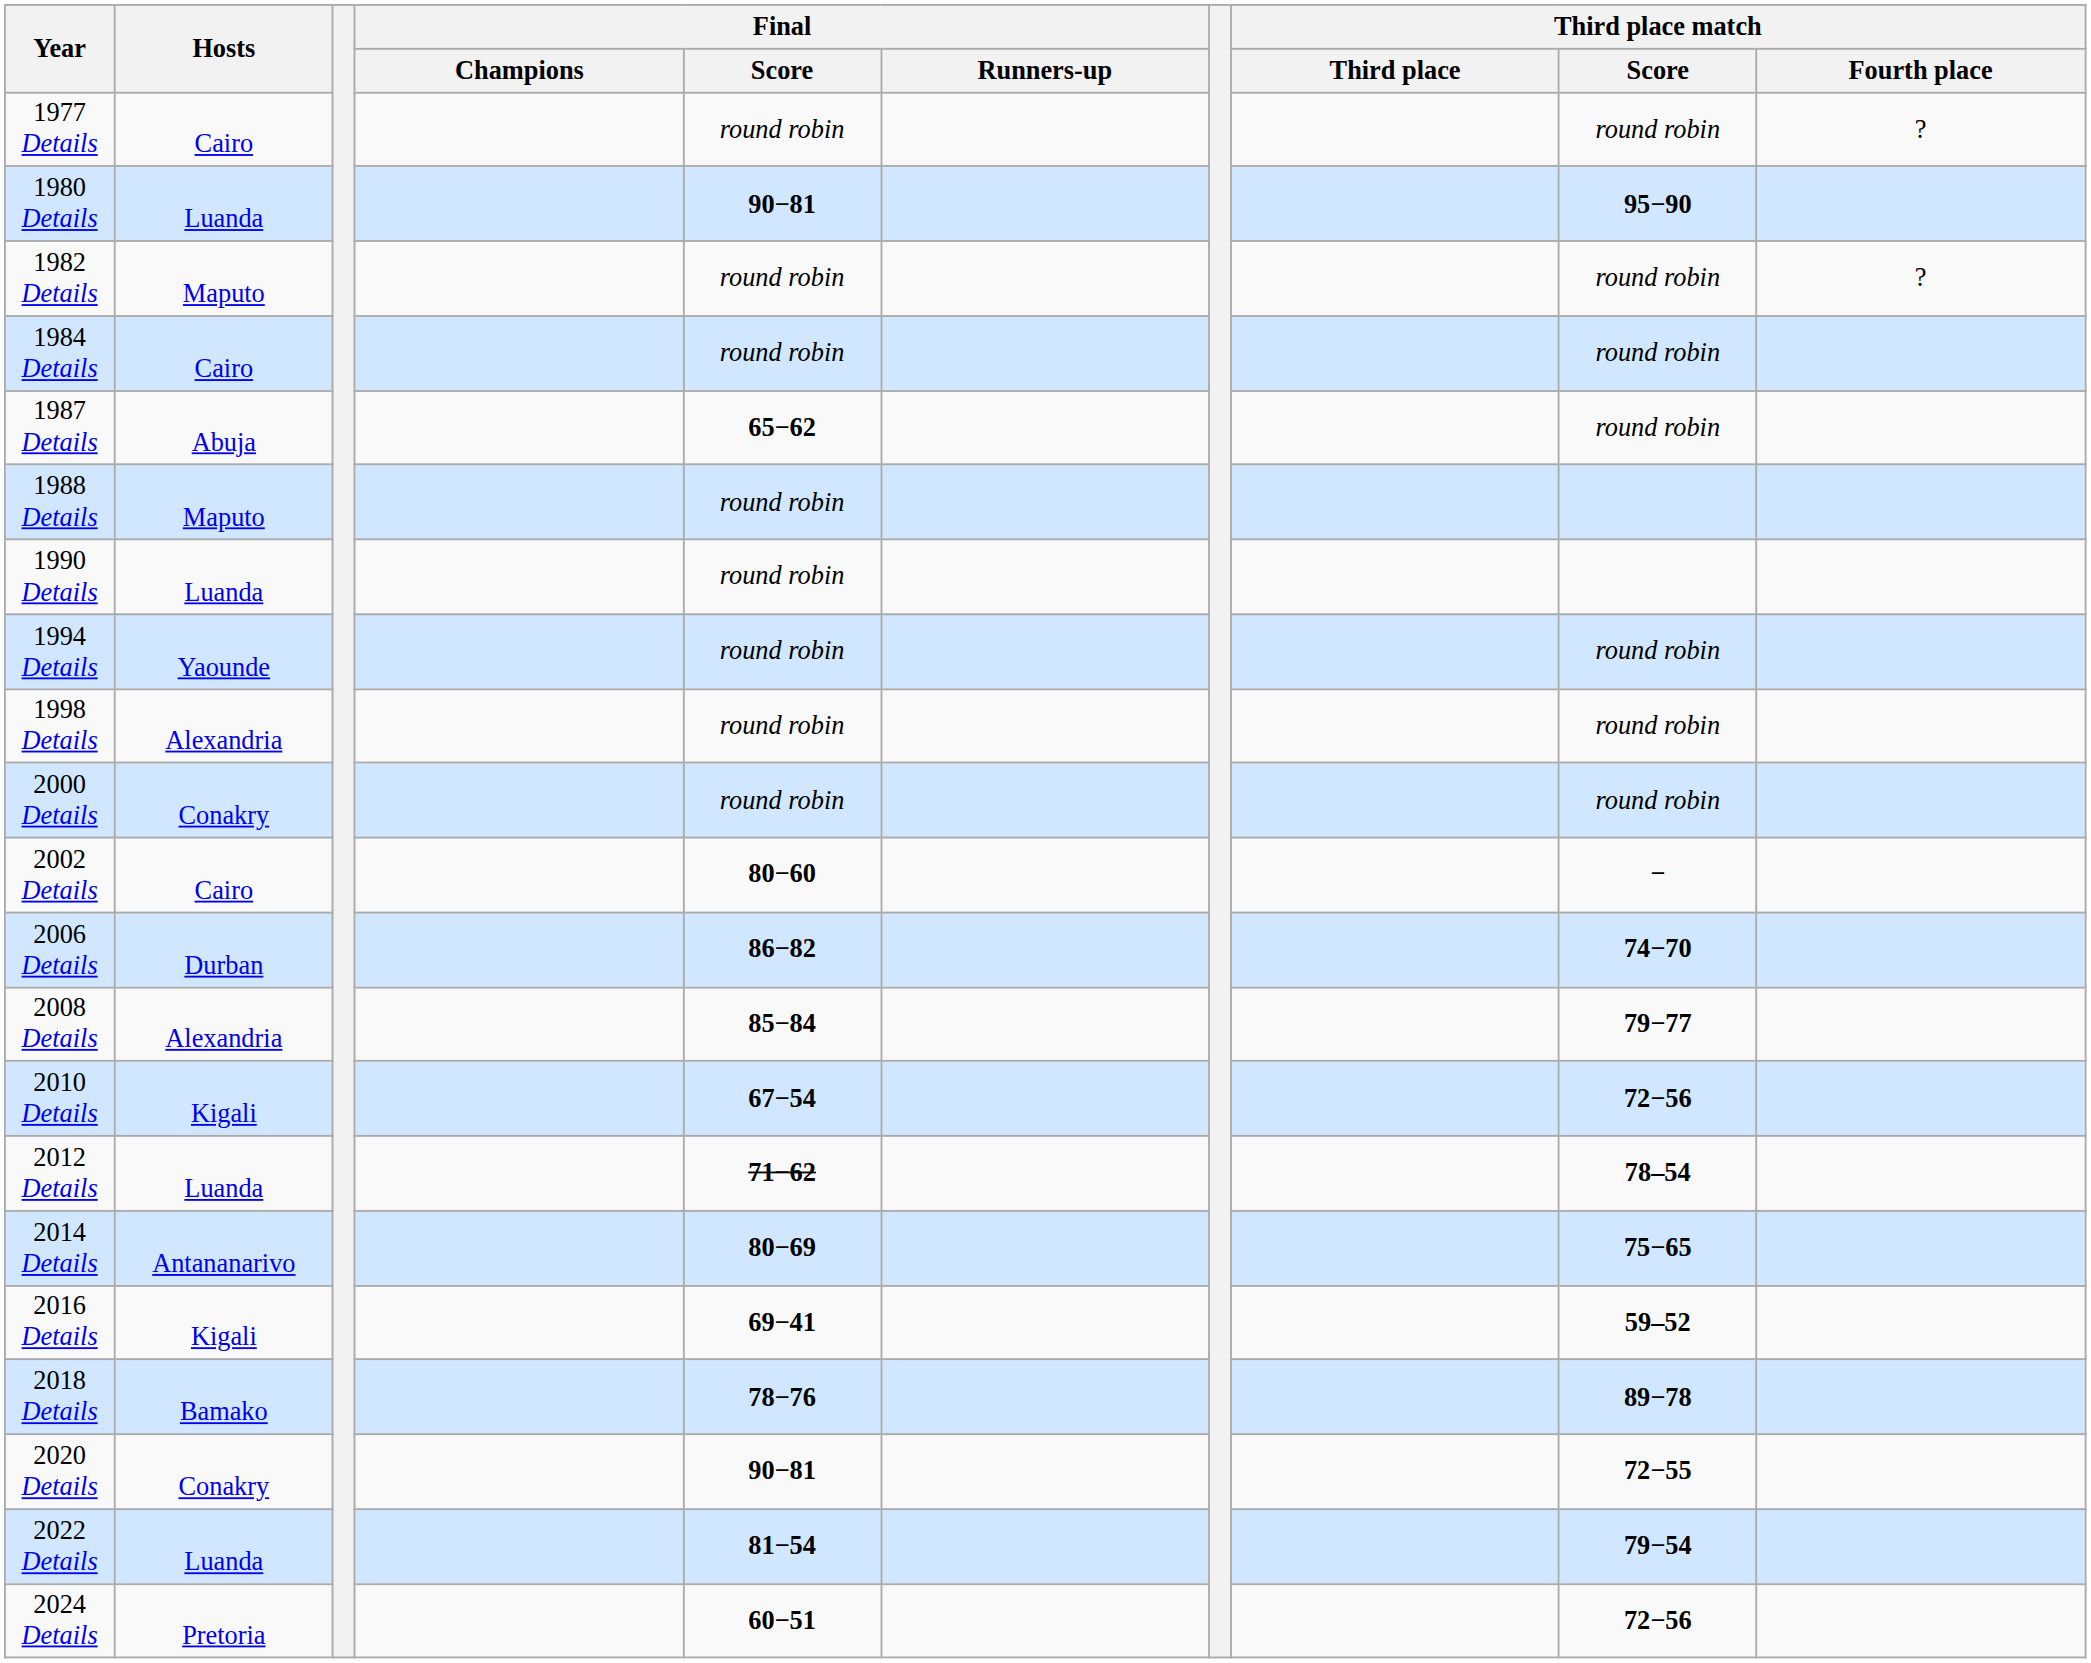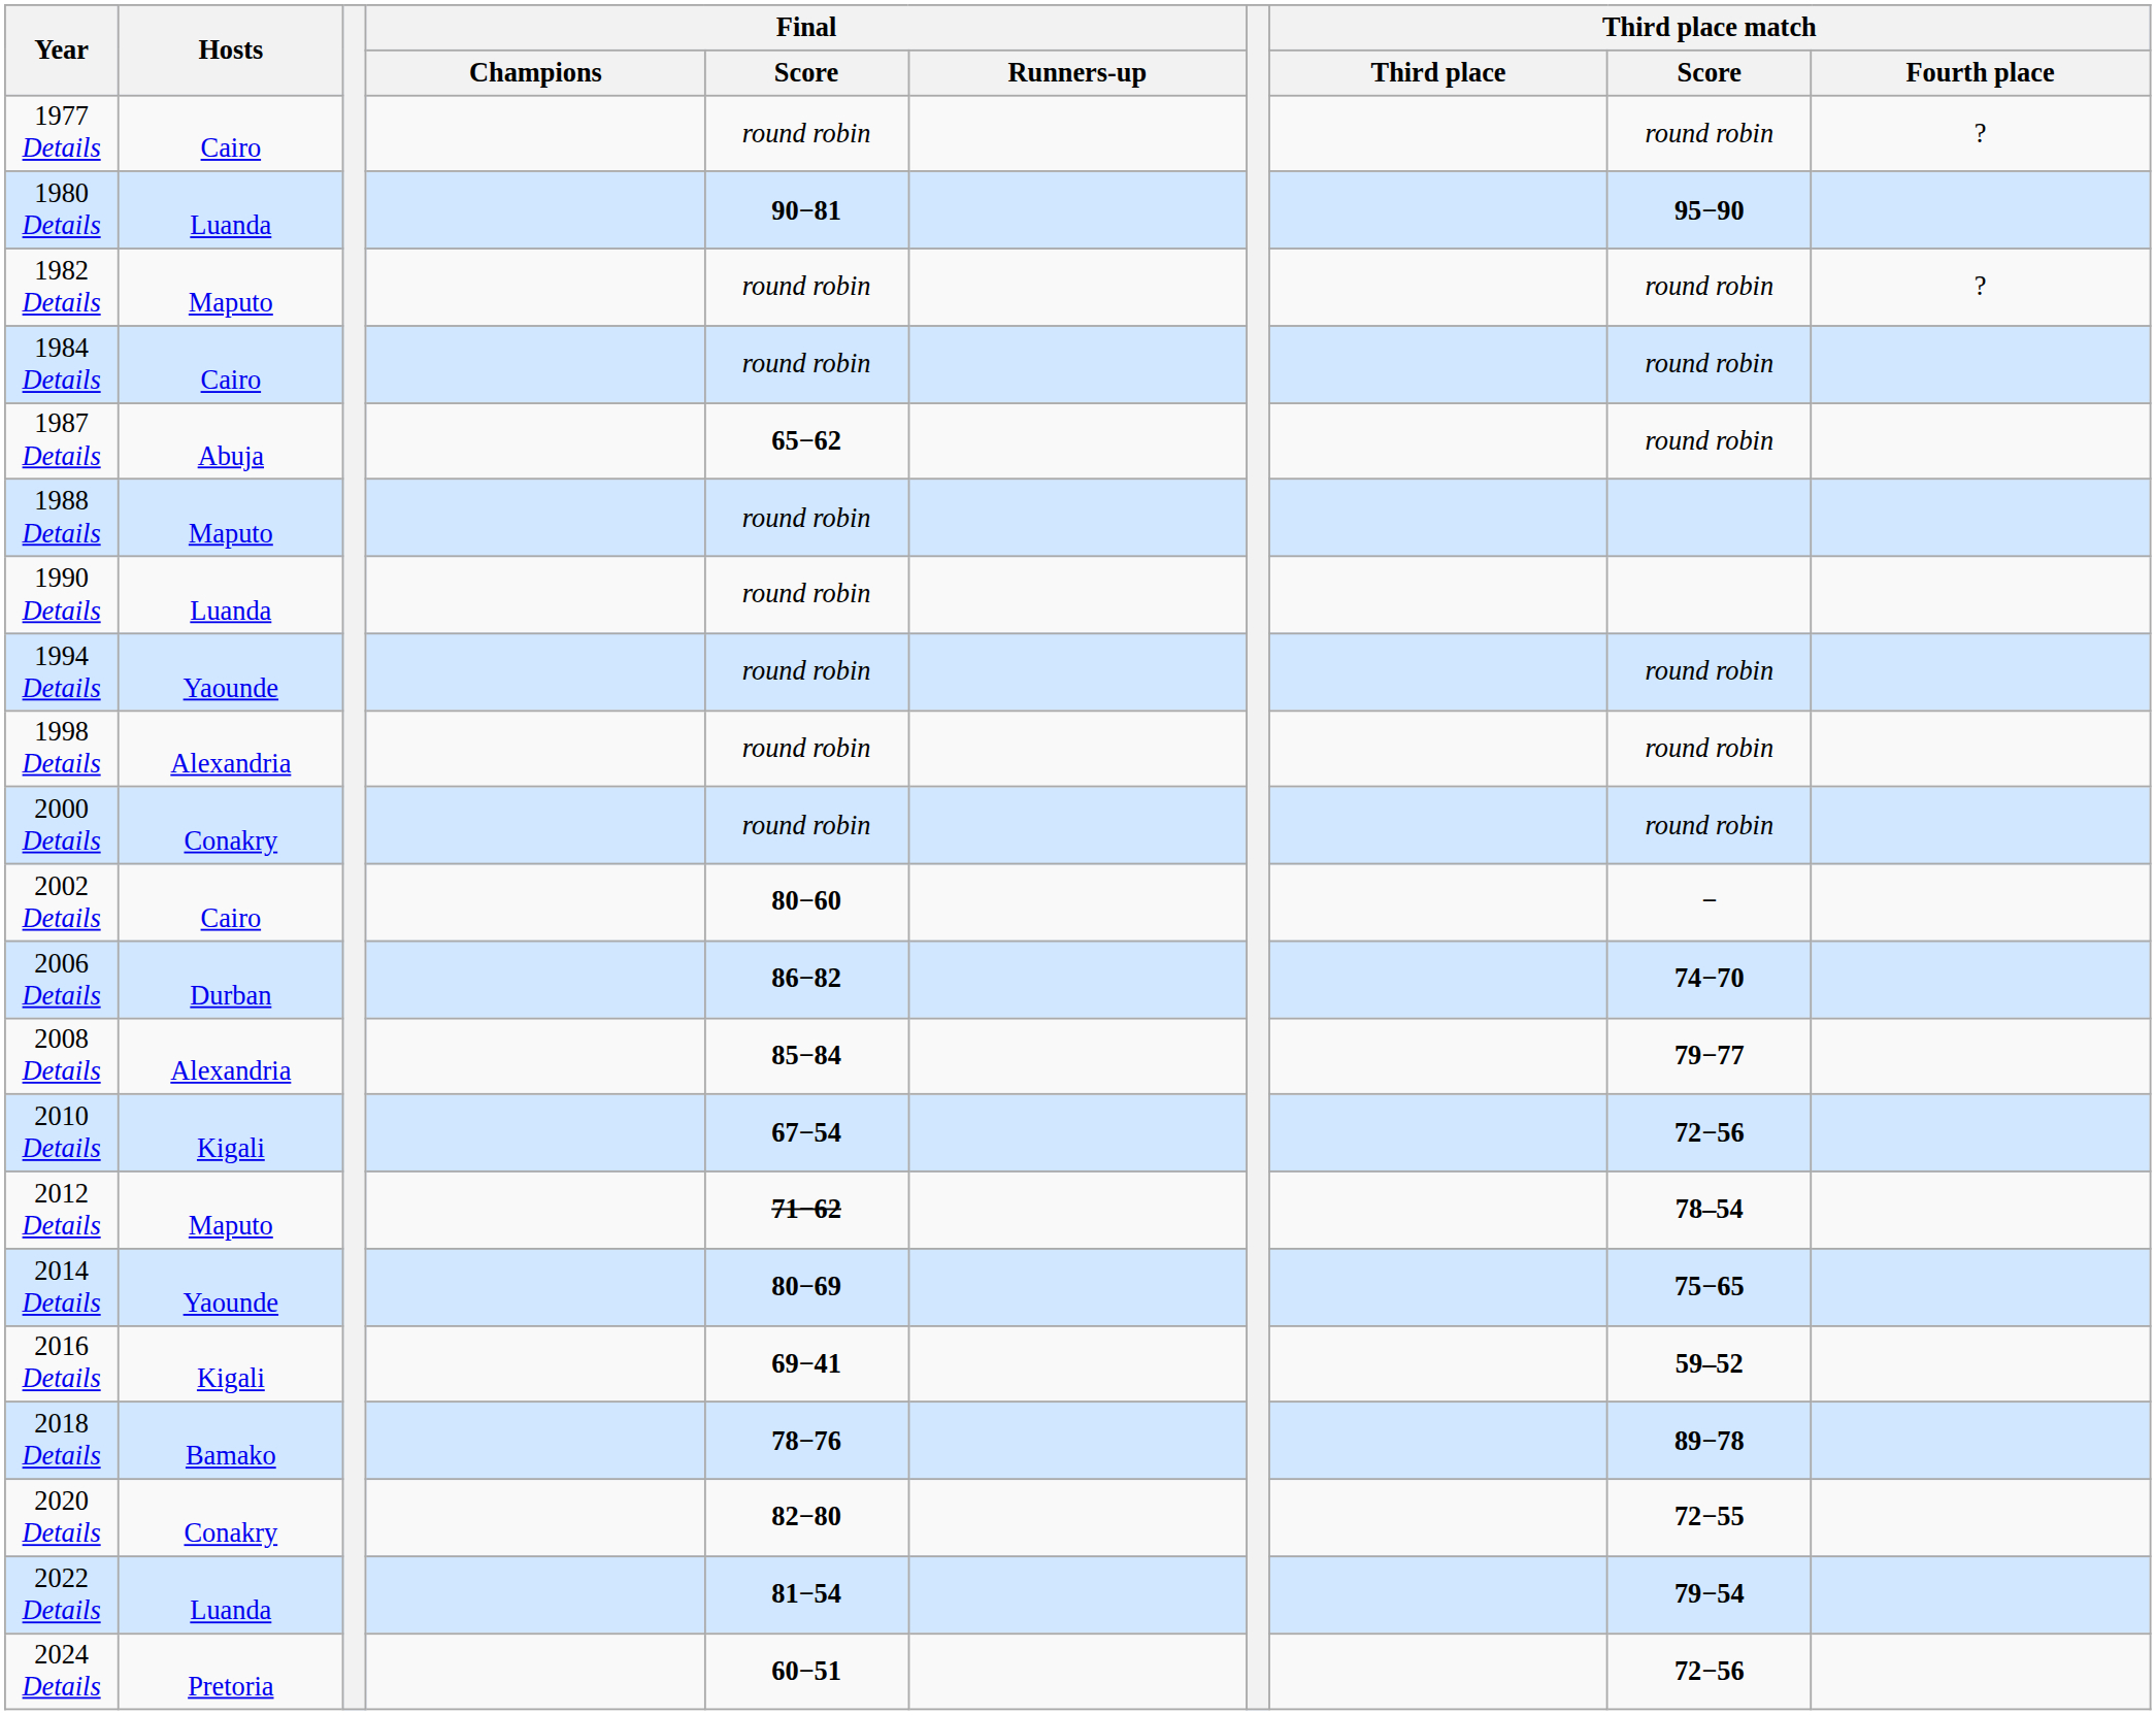 <table class="wikitable" style="font-size:90%; width: 90%; text-align: center;">
 <tr bgcolor=#C1D8FF>
 <th rowspan=2 width=5%>Year</th>
 <th rowspan=2 width=10%>Hosts</th>
 <th width=1% rowspan=23 bgcolor=ffffff></th>
 <th colspan=3>Final</th>
 <th width=1% rowspan=23 bgcolor=ffffff></th>
 <th colspan=3>Third place match</th>
 </tr>
 <tr bgcolor=#EFEFEF>
 <th width=15%>Champions</th>
 <th width=9%>Score</th>
 <th width=15%>Runners-up</th>
 <th width=15%>Third place</th>
 <th width=9%>Score</th>
 <th width=15%>Fourth place</th>
 </tr>
 <tr>
 <td>1977<br><em><a href='#'>Details</a></em></td>
 <td><br><a href='#'>Cairo</a></td>
 <td><strong></strong></td>
 <td><em>round robin</em></td>
 <td></td>
 <td></td>
 <td><em>round robin</em></td>
 <td>?</td>
 </tr>
 <tr bgcolor=#D0E7FF>
 <td>1980<br><em><a href='#'>Details</a></em></td>
 <td><br><a href='#'>Luanda</a></td>
 <td><strong></strong></td>
 <td><strong>90−81</strong></td>
 <td></td>
 <td></td>
 <td><strong>95−90</strong></td>
 <td></td>
 </tr>
 <tr>
 <td>1982<br><em><a href='#'>Details</a></em></td>
 <td><br><a href='#'>Maputo</a></td>
 <td><strong></strong></td>
 <td><em>round robin</em></td>
 <td></td>
 <td></td>
 <td><em>round robin</em></td>
 <td>?</td>
 </tr>
 <tr bgcolor=#D0E7FF>
 <td>1984<br><em><a href='#'>Details</a></em></td>
 <td><br><a href='#'>Cairo</a></td>
 <td><strong></strong></td>
 <td><em>round robin</em></td>
 <td></td>
 <td></td>
 <td><em>round robin</em></td>
 <td></td>
 </tr>
 <tr>
 <td>1987<br><em><a href='#'>Details</a></em></td>
 <td><br><a href='#'>Abuja</a></td>
 <td><strong></strong></td>
 <td><strong>65−62</strong></td>
 <td></td>
 <td></td>
 <td><em>round robin</em></td>
 <td></td>
 </tr>
 <tr bgcolor=#D0E7FF>
 <td>1988<br><em><a href='#'>Details</a></em></td>
 <td><br><a href='#'>Maputo</a></td>
 <td><strong></strong></td>
 <td><em>round robin</em></td>
 <td></td>
 <td></td>
 <td></td>
 <td></td>
 </tr>
 <tr>
 <td>1990<br><em><a href='#'>Details</a></em></td>
 <td><br><a href='#'>Luanda</a></td>
 <td><strong></strong></td>
 <td><em>round robin</em></td>
 <td></td>
 <td></td>
 <td></td>
 <td></td>
 </tr>
 <tr bgcolor=#D0E7FF>
 <td>1994<br><em><a href='#'>Details</a></em></td>
 <td><br><a href='#'>Yaounde</a></td>
 <td><strong></strong></td>
 <td><em>round robin</em></td>
 <td></td>
 <td></td>
 <td><em>round robin</em></td>
 <td></td>
 </tr>
 <tr>
 <td>1998<br><em><a href='#'>Details</a></em></td>
 <td><br><a href='#'>Alexandria</a></td>
 <td><strong></strong></td>
 <td><em>round robin</em></td>
 <td></td>
 <td></td>
 <td><em>round robin</em></td>
 <td></td>
 </tr>
 <tr bgcolor=#D0E7FF>
 <td>2000<br><em><a href='#'>Details</a></em></td>
 <td><br><a href='#'>Conakry</a></td>
 <td><strong></strong></td>
 <td><em>round robin</em></td>
 <td></td>
 <td></td>
 <td><em>round robin</em></td>
 <td></td>
 </tr>
 <tr>
 <td>2002<br><em><a href='#'>Details</a></em></td>
 <td><br><a href='#'>Cairo</a></td>
 <td><strong></strong></td>
 <td><strong>80−60</strong></td>
 <td></td>
 <td></td>
 <td><strong>−</strong></td>
 <td></td>
 </tr>
 <tr bgcolor=#D0E7FF>
 <td>2006<br><em><a href='#'>Details</a></em></td>
 <td><br><a href='#'>Durban</a></td>
 <td><strong></strong></td>
 <td><strong>86−82</strong></td>
 <td></td>
 <td></td>
 <td><strong>74−70</strong></td>
 <td></td>
 </tr>
 <tr>
 <td>2008<br><em><a href='#'>Details</a></em></td>
 <td><br><a href='#'>Alexandria</a></td>
 <td><strong></strong></td>
 <td><strong>85−84</strong></td>
 <td></td>
 <td></td>
 <td><strong>79−77</strong></td>
 <td></td>
 </tr>
 <tr bgcolor=#D0E7FF>
 <td>2010<br><em><a href='#'>Details</a></em></td>
 <td><br><a href='#'>Kigali</a></td>
 <td><strong></strong></td>
 <td><strong>67−54</strong></td>
 <td></td>
 <td></td>
 <td><strong>72−56</strong></td>
 <td></td>
 </tr>
 <tr>
 <td>2012<br><em><a href='#'>Details</a></em></td>
-<td><br><a href='#'>Luanda</a></td>
+<td><br><a href='#'>Maputo</a></td>
 <td><strong><s></s></strong> </td>
 <td><strong><s>71−62</s></strong></td>
 <td></td>
 <td></td>
 <td><strong>78–54</strong></td>
 <td></td>
 </tr>
 <tr bgcolor=#D0E7FF>
 <td>2014<br><em><a href='#'>Details</a></em></td>
-<td><br><a href='#'>Antananarivo</a></td>
+<td><br><a href='#'>Yaounde</a></td>
 <td><strong></strong></td>
 <td><strong>80−69</strong></td>
 <td></td>
 <td></td>
 <td><strong>75−65</strong></td>
 <td></td>
 </tr>
 <tr>
 <td>2016<br><em><a href='#'>Details</a></em></td>
 <td><br><a href='#'>Kigali</a></td>
 <td><strong></strong></td>
 <td><strong>69−41</strong></td>
 <td></td>
 <td></td>
 <td><strong>59–52</strong></td>
 <td></td>
 </tr>
 <tr bgcolor=#D0E7FF>
 <td>2018<br><em><a href='#'>Details</a></em></td>
 <td><br><a href='#'>Bamako</a></td>
 <td><strong></strong></td>
 <td><strong>78−76</strong></td>
 <td></td>
 <td></td>
 <td><strong>89−78</strong></td>
 <td></td>
 </tr>
 <tr>
 <td>2020<br><em><a href='#'>Details</a></em></td>
 <td><br><a href='#'>Conakry</a></td>
 <td><strong></strong></td>
-<td><strong>90−81</strong></td>
+<td><strong>82−80</strong></td>
 <td></td>
 <td></td>
 <td><strong>72−55</strong></td>
 <td></td>
 </tr>
 <tr bgcolor=#D0E7FF>
 <td>2022<br><em><a href='#'>Details</a></em></td>
 <td><br><a href='#'>Luanda</a></td>
 <td><strong></strong></td>
 <td><strong>81−54</strong></td>
 <td></td>
 <td></td>
 <td><strong>79−54</strong></td>
 <td></td>
 </tr>
 <tr>
 <td>2024<br><em><a href='#'>Details</a></em></td>
 <td><br><a href='#'>Pretoria</a></td>
 <td><strong></strong></td>
 <td><strong>60−51</strong></td>
 <td></td>
 <td></td>
 <td><strong>72−56</strong></td>
 <td></td>
 </tr>
 </table>
